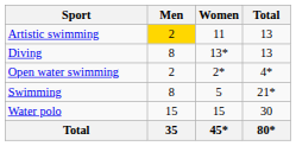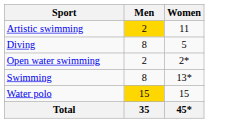 <table class="wikitable sortable" style="text-align:center;">
 <tr>
 <th width=180>Sport</th>
 <th width=55>Men</th>
 <th width=55>Women</th>
-<th width=55>Total</th>
 </tr>
 <tr>
 <td align=left><a href='#'>Artistic swimming</a></td>
 <td style="background: gold;">2</td>
 <td>11</td>
-<td>13</td>
 </tr>
 <tr>
 <td align=left><a href='#'>Diving</a></td>
 <td>8</td>
-<td>13*</td>
-<td>13</td>
+<td>5</td>
 </tr>
 <tr>
 <td align=left><a href='#'>Open water swimming</a></td>
 <td>2</td>
 <td>2*</td>
-<td>4*</td>
 </tr>
 <tr>
 <td align=left><a href='#'>Swimming</a></td>
 <td>8</td>
-<td>5</td>
-<td>21*</td>
+<td>13*</td>
 </tr>
 <tr>
 <td align=left><a href='#'>Water polo</a></td>
+<td style="background: gold;">15</td>
 <td>15</td>
-<td>15</td>
-<td>30</td>
 </tr>
 <tr>
 <th>Total</th>
 <th>35</th>
 <th>45*</th>
-<th>80*</th>
 </tr>
 </table>
